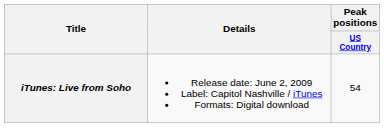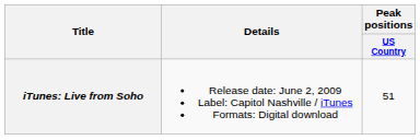 <table class="wikitable plainrowheaders" style="text-align:center;">
 <tr>
 <th scope="col" rowspan="2" style="width:14em;">Title</th>
 <th scope="col" rowspan="2" style="width:18em;">Details</th>
 <th scope="col" colspan="1">Peak positions</th>
 </tr>
 <tr style="font-size:smaller;">
 <th scope="col" style="width:4em;"><a href='#'>US Country</a><br></th>
 </tr>
 <tr>
 <th scope="row"><em>iTunes: Live from Soho</em></th>
 <td><br><ul><li>Release date: June 2, 2009</li><li>Label: Capitol Nashville / <a href='#'>iTunes</a></li><li>Formats: Digital download</li></ul></td>
-<td>54</td>
+<td>51</td>
 </tr>
 </table>
